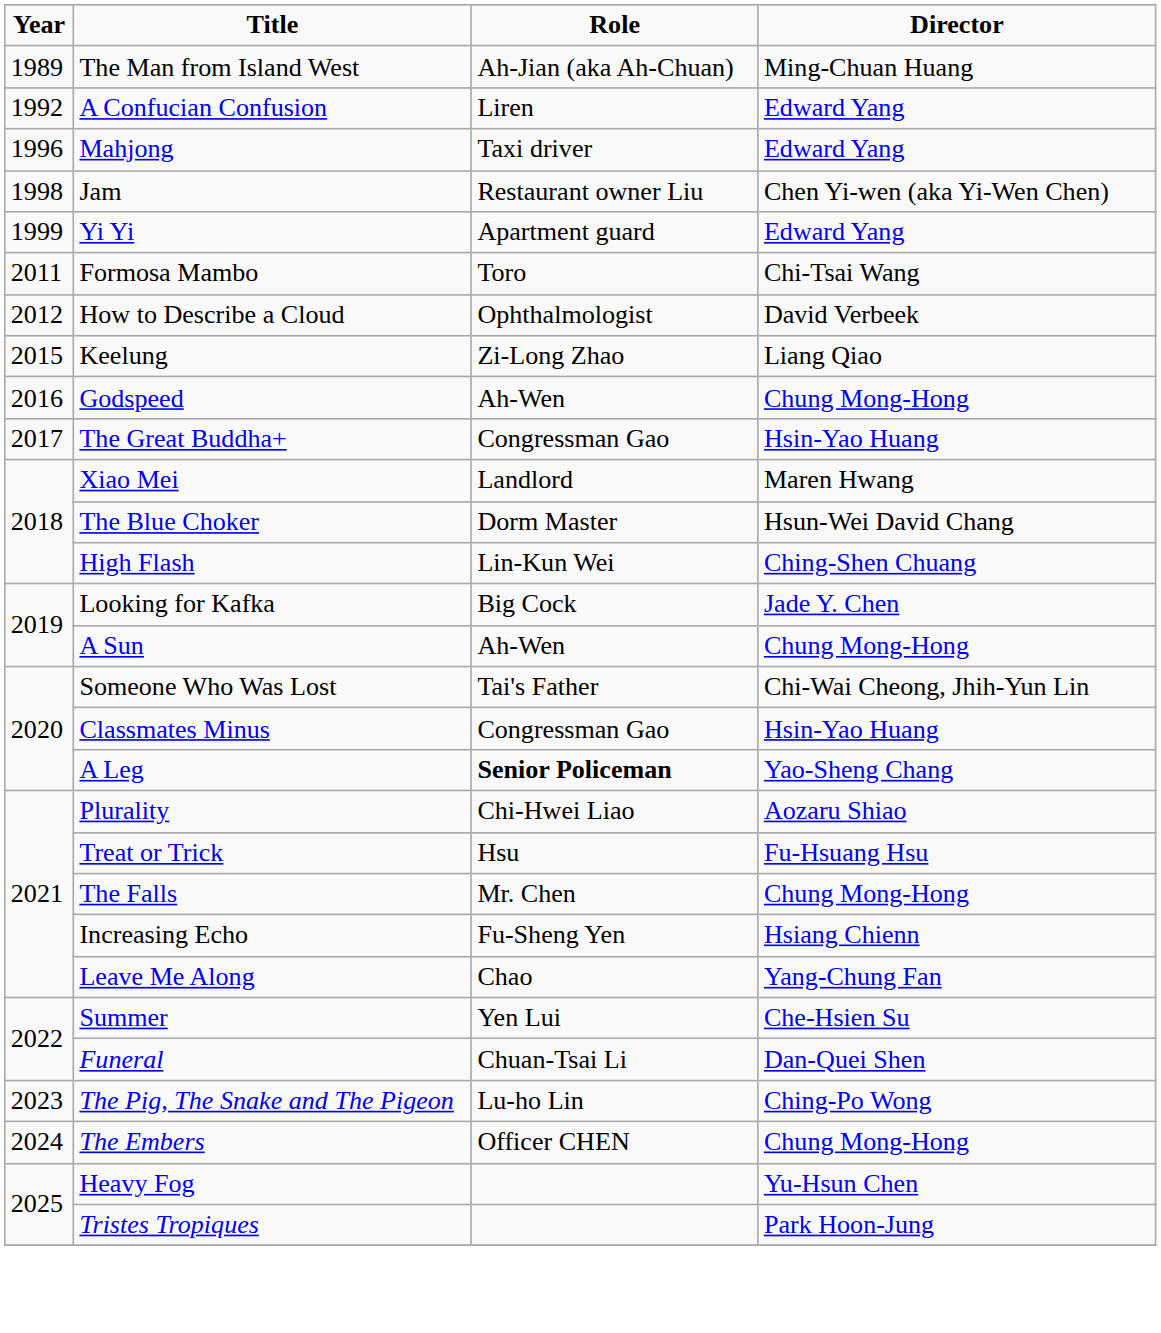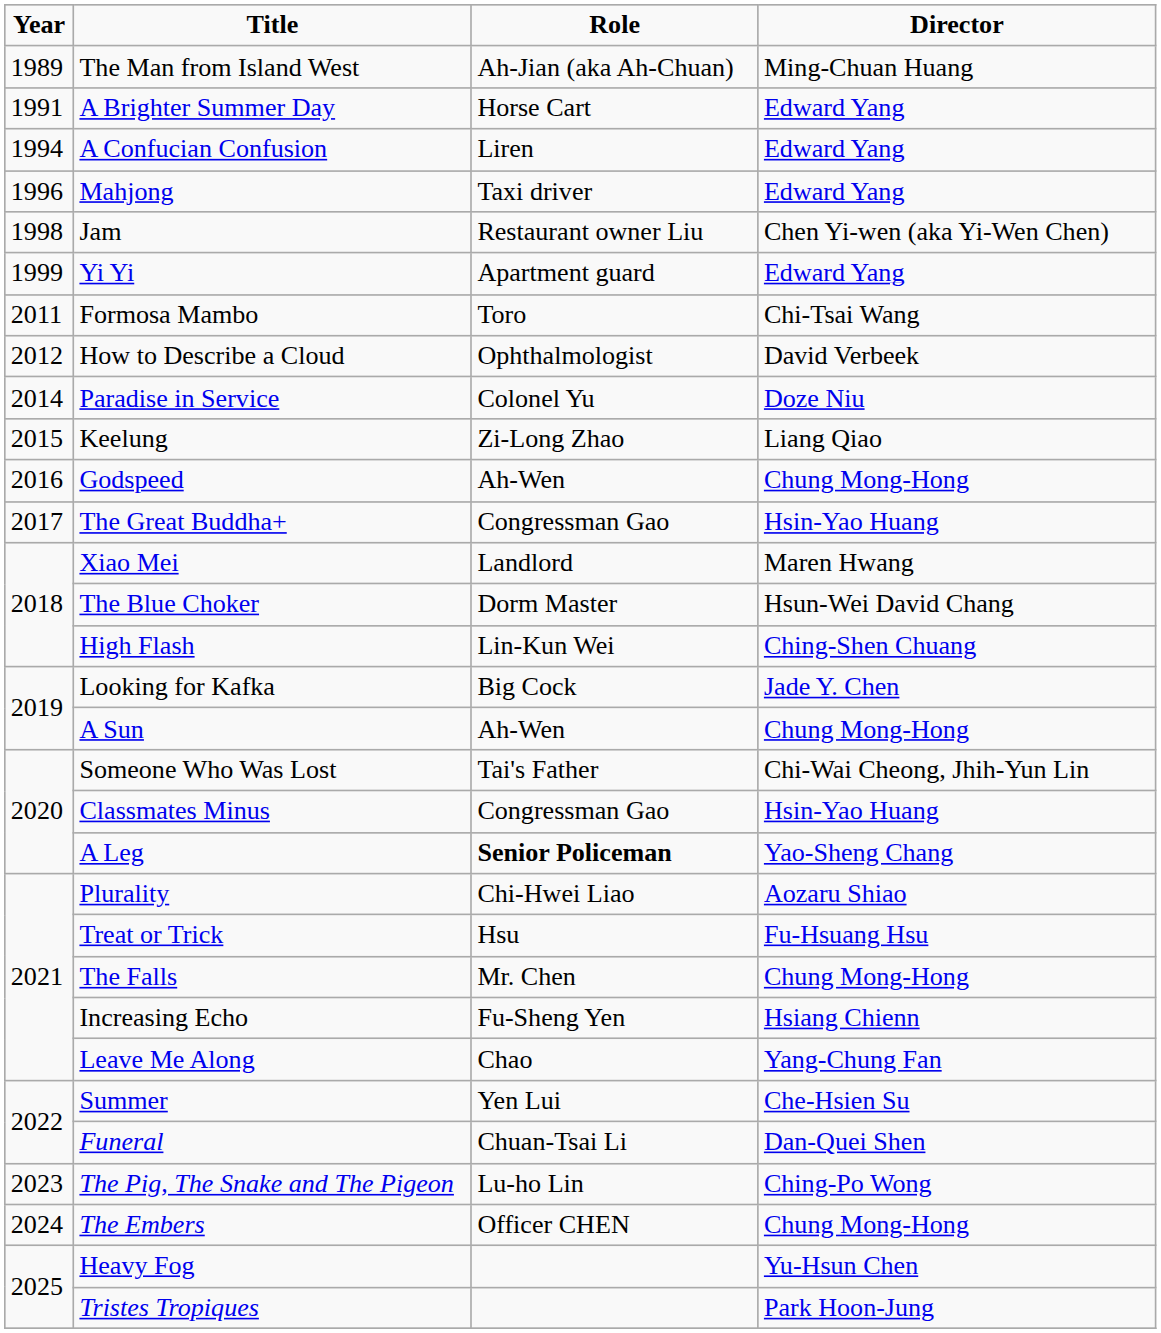 <table class="wikitable"style="width:80%">
 <tr style="text-align:center;">
 <td style="width:1%"><strong>Year</strong></td>
 <td style="width:25%"><strong>Title</strong></td>
 <td style="width:18%"><strong>Role</strong></td>
 <td style="width:25%"><strong>Director</strong></td>
 </tr>
 <tr>
 <td>1989</td>
 <td>The Man from Island West</td>
 <td>Ah-Jian (aka Ah-Chuan)</td>
 <td>Ming-Chuan Huang</td>
 </tr>
 <tr>
-<td>1992</td>
+<td>1991</td>
+<td><a href='#'>A Brighter Summer Day</a></td>
+<td>Horse Cart</td>
+<td><a href='#'>Edward Yang</a></td>
+</tr>
+<tr>
+<td>1994</td>
 <td><a href='#'>A Confucian Confusion</a></td>
 <td>Liren</td>
 <td><a href='#'>Edward Yang</a></td>
 </tr>
 <tr>
 <td>1996</td>
 <td><a href='#'>Mahjong</a></td>
 <td>Taxi driver</td>
 <td><a href='#'>Edward Yang</a></td>
 </tr>
 <tr>
 <td>1998</td>
 <td>Jam</td>
 <td>Restaurant owner Liu</td>
 <td>Chen Yi-wen (aka Yi-Wen Chen)</td>
 </tr>
 <tr>
 <td>1999</td>
 <td><a href='#'>Yi Yi</a></td>
 <td>Apartment guard</td>
 <td><a href='#'>Edward Yang</a></td>
 </tr>
 <tr>
 <td>2011</td>
 <td>Formosa Mambo</td>
 <td>Toro</td>
 <td>Chi-Tsai Wang</td>
 </tr>
 <tr>
 <td>2012</td>
 <td>How to Describe a Cloud</td>
 <td>Ophthalmologist</td>
 <td>David Verbeek</td>
+</tr>
+<tr>
+<td>2014</td>
+<td><a href='#'>Paradise in Service</a></td>
+<td>Colonel Yu</td>
+<td><a href='#'>Doze Niu</a></td>
 </tr>
 <tr>
 <td>2015</td>
 <td>Keelung</td>
 <td>Zi-Long Zhao</td>
 <td>Liang Qiao</td>
 </tr>
 <tr>
 <td>2016</td>
 <td><a href='#'>Godspeed</a></td>
 <td>Ah-Wen</td>
 <td><a href='#'>Chung Mong-Hong</a></td>
 </tr>
 <tr>
 <td>2017</td>
 <td><a href='#'>The Great Buddha+</a></td>
 <td>Congressman Gao</td>
 <td><a href='#'>Hsin-Yao Huang</a></td>
 </tr>
 <tr>
 <td rowspan=3>2018</td>
 <td><a href='#'>Xiao Mei</a></td>
 <td>Landlord</td>
 <td>Maren Hwang</td>
 </tr>
 <tr>
 <td><a href='#'>The Blue Choker</a></td>
 <td>Dorm Master</td>
 <td>Hsun-Wei David Chang</td>
 </tr>
 <tr>
 <td><a href='#'>High Flash</a></td>
 <td>Lin-Kun Wei</td>
 <td><a href='#'>Ching-Shen Chuang</a></td>
 </tr>
 <tr>
 <td rowspan=2>2019</td>
 <td>Looking for Kafka</td>
 <td>Big Cock</td>
 <td><a href='#'>Jade Y. Chen</a></td>
 </tr>
 <tr>
 <td><a href='#'>A Sun</a></td>
 <td>Ah-Wen</td>
 <td><a href='#'>Chung Mong-Hong</a></td>
 </tr>
 <tr>
 <td rowspan=3>2020</td>
 <td>Someone Who Was Lost</td>
 <td>Tai's Father</td>
 <td>Chi-Wai Cheong, Jhih-Yun Lin</td>
 </tr>
 <tr>
 <td><a href='#'>Classmates Minus</a></td>
 <td>Congressman Gao</td>
 <td><a href='#'>Hsin-Yao Huang</a></td>
 </tr>
 <tr>
 <td><a href='#'>A Leg</a></td>
 <td><strong>Senior Policeman</strong></td>
 <td><a href='#'>Yao-Sheng Chang</a></td>
 </tr>
 <tr>
 <td rowspan=5>2021</td>
 <td><a href='#'>Plurality</a></td>
 <td>Chi-Hwei Liao</td>
 <td><a href='#'>Aozaru Shiao</a></td>
 </tr>
 <tr>
 <td><a href='#'>Treat or Trick</a></td>
 <td>Hsu</td>
 <td><a href='#'>Fu-Hsuang Hsu</a></td>
 </tr>
 <tr>
 <td><a href='#'>The Falls</a></td>
 <td>Mr. Chen</td>
 <td><a href='#'>Chung Mong-Hong</a></td>
 </tr>
 <tr>
 <td Increasing Echo (film)>Increasing Echo</td>
 <td>Fu-Sheng Yen</td>
 <td><a href='#'>Hsiang Chienn</a></td>
 </tr>
 <tr>
 <td><a href='#'>Leave Me Along</a></td>
 <td>Chao</td>
 <td><a href='#'>Yang-Chung Fan</a></td>
 </tr>
 <tr>
 <td rowspan=2>2022</td>
 <td><a href='#'>Summer</a></td>
 <td>Yen Lui</td>
 <td><a href='#'>Che-Hsien Su</a></td>
 </tr>
 <tr>
 <td><em><a href='#'>Funeral</a></em></td>
 <td>Chuan-Tsai Li</td>
 <td><a href='#'>Dan-Quei Shen</a></td>
 </tr>
 <tr>
 <td>2023</td>
 <td><em><a href='#'>The Pig, The Snake and The Pigeon</a></em></td>
 <td>Lu-ho Lin</td>
 <td><a href='#'>Ching-Po Wong</a></td>
 </tr>
 <tr>
 <td>2024</td>
 <td><em><a href='#'>The Embers</a></em></td>
 <td>Officer CHEN</td>
 <td><a href='#'>Chung Mong-Hong</a></td>
 </tr>
 <tr>
 <td rowspan=2>2025</td>
 <td><a href='#'>Heavy Fog </a></td>
 <td></td>
 <td><a href='#'>Yu-Hsun Chen</a></td>
 </tr>
 <tr>
 <td><em><a href='#'>Tristes Tropiques</a></em></td>
 <td></td>
 <td><a href='#'>Park Hoon-Jung</a></td>
 </tr>
 <tr>
 </tr>
 </table>
